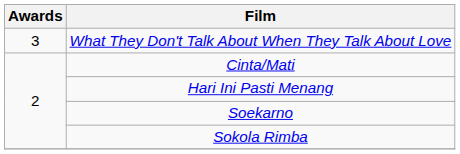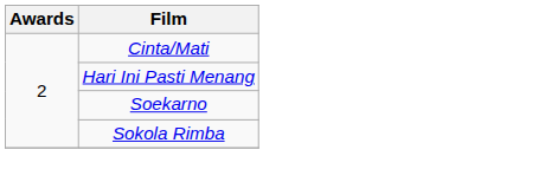 <table class="wikitable">
 <tr>
 <th>Awards</th>
 <th>Film</th>
-</tr>
-<tr>
-<td style="text-align:center">3</td>
-<td style="text-align:center"><em><a href='#'>What They Don't Talk About When They Talk About Love</a></em></td>
 </tr>
 <tr>
 <td style="text-align:center" rowspan= "4">2</td>
 <td style="text-align:center"><em><a href='#'>Cinta/Mati</a></em></td>
 </tr>
 <tr>
 <td style="text-align:center"><em><a href='#'>Hari Ini Pasti Menang</a></em></td>
 </tr>
 <tr>
 <td style="text-align:center"><em><a href='#'>Soekarno</a></em></td>
 </tr>
 <tr>
 <td style="text-align:center"><em><a href='#'>Sokola Rimba</a></em></td>
 </tr>
 <tr>
 </tr>
 </table>
